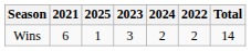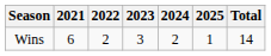 <table class=wikitable>
 <tr>
 <th>Season</th>
 <th>2021</th>
-<th>2025</th>
+<th>2022</th>
 <th>2023</th>
 <th>2024</th>
-<th>2022</th>
+<th>2025</th>
 <th><strong>Total</strong></th>
 </tr>
 <tr align=center>
 <td>Wins</td>
 <td>6</td>
-<td>1</td>
+<td>2</td>
 <td>3</td>
 <td>2</td>
-<td>2</td>
+<td>1</td>
 <td>14</td>
 </tr>
 </table>
